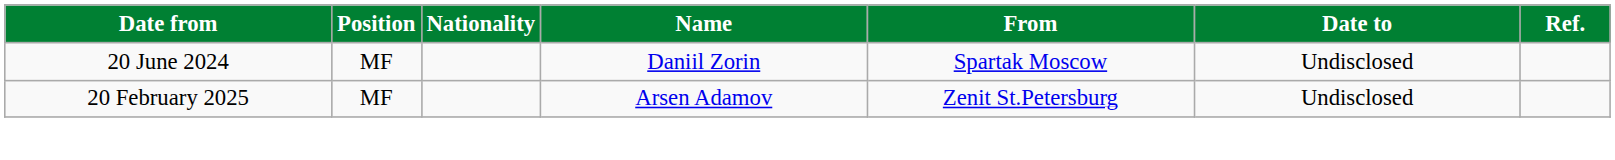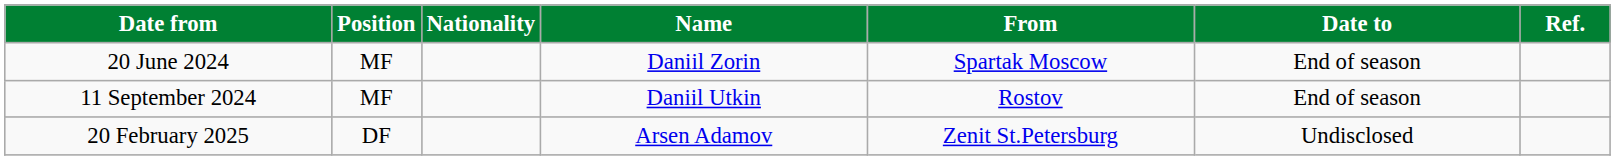 <table class="wikitable" style="text-align:center; font-size:90%; ">
 <tr>
 <th style="background:#008033; color:white; width:200px;">Date from</th>
 <th style="background:#008033; color:white; width:50px;">Position</th>
 <th style="background:#008033; color:white; width:50px;">Nationality</th>
 <th style="background:#008033; color:white; width:200px;">Name</th>
 <th style="background:#008033; color:white; width:200px;">From</th>
 <th style="background:#008033; color:white; width:200px;">Date to</th>
 <th style="background:#008033; color:white; width:50px;">Ref.</th>
 </tr>
 <tr>
 <td>20 June 2024</td>
 <td>MF</td>
 <td></td>
 <td><a href='#'>Daniil Zorin</a></td>
 <td><a href='#'>Spartak Moscow</a></td>
-<td>Undisclosed</td>
+<td>End of season</td>
+<td></td>
+</tr>
+<tr>
+<td>11 September 2024</td>
+<td>MF</td>
+<td></td>
+<td><a href='#'>Daniil Utkin</a></td>
+<td><a href='#'>Rostov</a></td>
+<td>End of season</td>
 <td></td>
 </tr>
 <tr>
 <td>20 February 2025</td>
-<td>MF</td>
+<td>DF</td>
 <td></td>
 <td><a href='#'>Arsen Adamov</a></td>
 <td><a href='#'>Zenit St.Petersburg</a></td>
 <td>Undisclosed</td>
 <td></td>
 </tr>
 </table>
